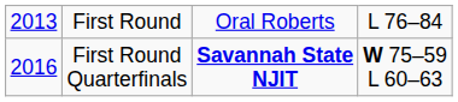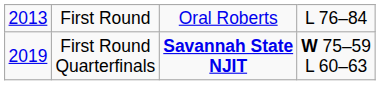 <table class="wikitable">
 <tr align="center">
 <td><a href='#'>2013</a></td>
 <td>First Round</td>
 <td><a href='#'>Oral Roberts</a></td>
 <td>L 76–84</td>
 </tr>
 <tr align="center">
-<td><a href='#'>2016</a></td>
+<td><a href='#'>2019</a></td>
 <td>First Round<br>Quarterfinals</td>
 <td><strong><a href='#'>Savannah State</a><br><a href='#'>NJIT</a></strong></td>
 <td><strong>W</strong> 75–59<br>L 60–63</td>
 </tr>
 </table>
